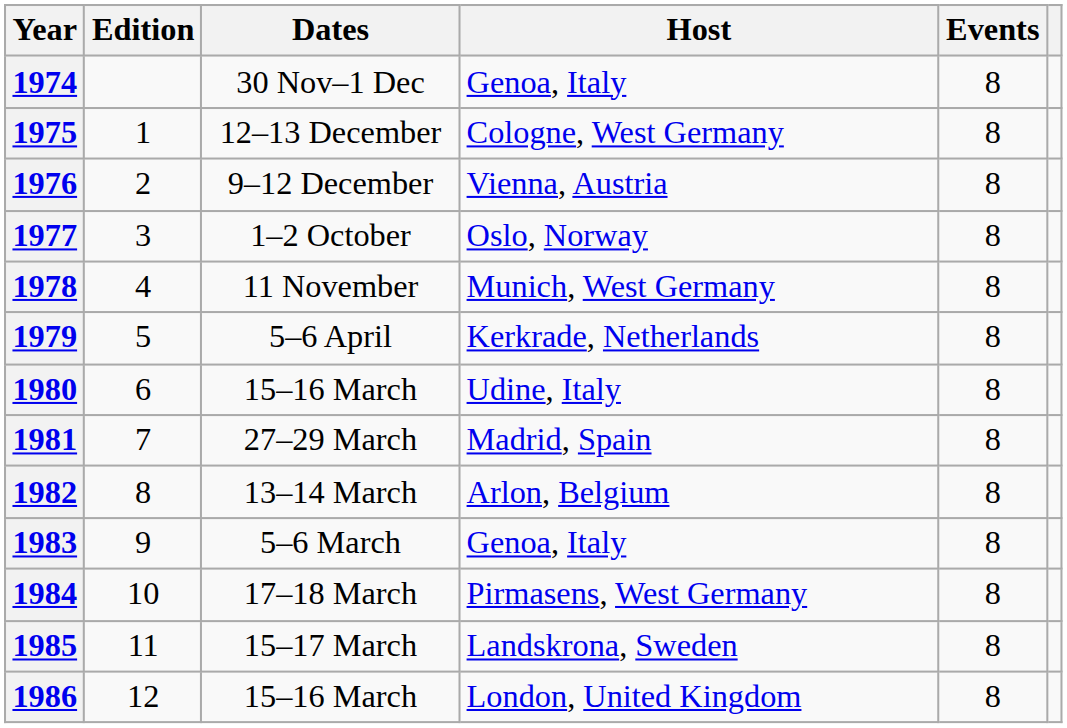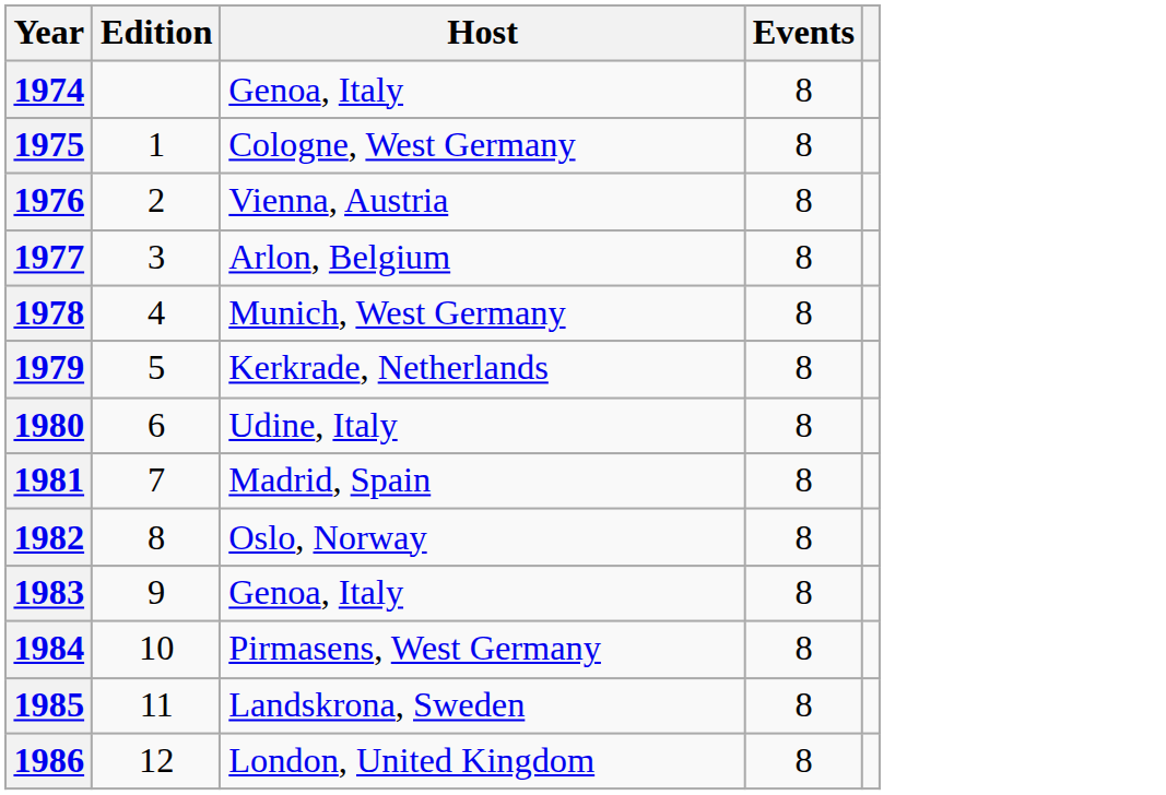 <table class="wikitable" style="text-align:center;">
 <tr>
 <th>Year</th>
 <th>Edition</th>
-<th width=120>Dates</th>
 <th width=230>Host</th>
 <th>Events</th>
 <th></th>
 </tr>
 <tr>
 <th><a href='#'>1974</a></th>
 <td></td>
-<td>30 Nov–1 Dec</td>
 <td align=left> <a href='#'>Genoa</a>, <a href='#'>Italy</a></td>
 <td>8</td>
 <td></td>
 </tr>
 <tr>
 <th><a href='#'>1975</a></th>
 <td>1</td>
-<td>12–13 December</td>
 <td align=left> <a href='#'>Cologne</a>, <a href='#'>West Germany</a></td>
 <td>8</td>
 <td></td>
 </tr>
 <tr>
 <th><a href='#'>1976</a></th>
 <td>2</td>
-<td>9–12 December</td>
 <td align=left> <a href='#'>Vienna</a>, <a href='#'>Austria</a></td>
 <td>8</td>
 <td></td>
 </tr>
 <tr>
 <th><a href='#'>1977</a></th>
 <td>3</td>
-<td>1–2 October</td>
-<td align=left> <a href='#'>Oslo</a>, <a href='#'>Norway</a></td>
+<td align=left> <a href='#'>Arlon</a>, <a href='#'>Belgium</a></td>
 <td>8</td>
 <td></td>
 </tr>
 <tr>
 <th><a href='#'>1978</a></th>
 <td>4</td>
-<td>11 November</td>
 <td align=left> <a href='#'>Munich</a>, <a href='#'>West Germany</a></td>
 <td>8</td>
 <td></td>
 </tr>
 <tr>
 <th><a href='#'>1979</a></th>
 <td>5</td>
-<td>5–6 April</td>
 <td align=left> <a href='#'>Kerkrade</a>, <a href='#'>Netherlands</a></td>
 <td>8</td>
 <td></td>
 </tr>
 <tr>
 <th><a href='#'>1980</a></th>
 <td>6</td>
-<td>15–16 March</td>
 <td align=left> <a href='#'>Udine</a>, <a href='#'>Italy</a></td>
 <td>8</td>
 <td></td>
 </tr>
 <tr>
 <th><a href='#'>1981</a></th>
 <td>7</td>
-<td>27–29 March</td>
 <td align=left> <a href='#'>Madrid</a>, <a href='#'>Spain</a></td>
 <td>8</td>
 <td></td>
 </tr>
 <tr>
 <th><a href='#'>1982</a></th>
 <td>8</td>
-<td>13–14 March</td>
-<td align=left> <a href='#'>Arlon</a>, <a href='#'>Belgium</a></td>
+<td align=left> <a href='#'>Oslo</a>, <a href='#'>Norway</a></td>
 <td>8</td>
 <td></td>
 </tr>
 <tr>
 <th><a href='#'>1983</a></th>
 <td>9</td>
-<td>5–6 March</td>
 <td align=left> <a href='#'>Genoa</a>, <a href='#'>Italy</a></td>
 <td>8</td>
 <td></td>
 </tr>
 <tr>
 <th><a href='#'>1984</a></th>
 <td>10</td>
-<td>17–18 March</td>
 <td align=left> <a href='#'>Pirmasens</a>, <a href='#'>West Germany</a></td>
 <td>8</td>
 <td></td>
 </tr>
 <tr>
 <th><a href='#'>1985</a></th>
 <td>11</td>
-<td>15–17 March</td>
 <td align=left> <a href='#'>Landskrona</a>, <a href='#'>Sweden</a></td>
 <td>8</td>
 <td></td>
 </tr>
 <tr>
 <th><a href='#'>1986</a></th>
 <td>12</td>
-<td>15–16 March</td>
 <td align=left> <a href='#'>London</a>, <a href='#'>United Kingdom</a></td>
 <td>8</td>
 <td></td>
 </tr>
 </table>
